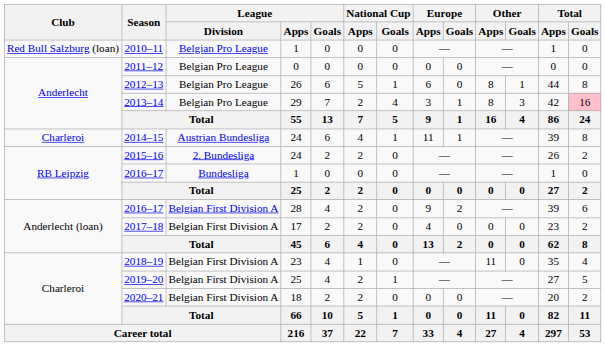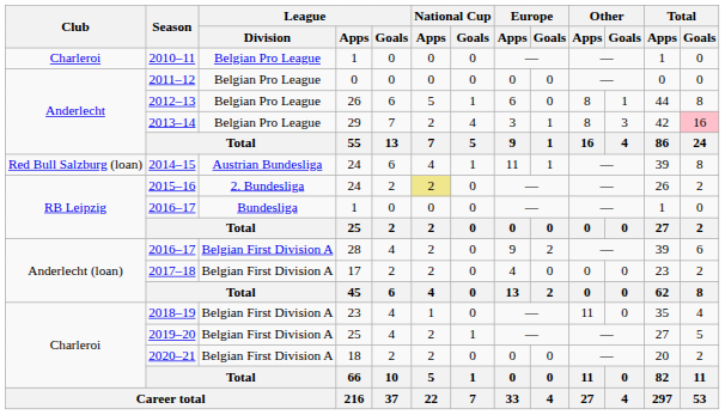 <table class="wikitable" style="text-align: center;">
 <tr>
 <th rowspan="2">Club</th>
 <th rowspan="2">Season</th>
 <th colspan="3">League</th>
 <th colspan="2">National Cup</th>
 <th colspan="2">Europe</th>
 <th colspan="2">Other</th>
 <th colspan="2">Total</th>
 </tr>
 <tr>
 <th>Division</th>
 <th>Apps</th>
 <th>Goals</th>
 <th>Apps</th>
 <th>Goals</th>
 <th>Apps</th>
 <th>Goals</th>
 <th>Apps</th>
 <th>Goals</th>
 <th>Apps</th>
 <th>Goals</th>
 </tr>
 <tr>
-<td><a href='#'>Red Bull Salzburg</a> (loan)</td>
+<td rowspan="1"><a href='#'>Charleroi</a></td>
 <td><a href='#'>2010–11</a></td>
 <td><a href='#'>Belgian Pro League</a></td>
 <td>1</td>
 <td>0</td>
 <td>0</td>
 <td>0</td>
 <td colspan="2">—</td>
 <td colspan="2">—</td>
 <td>1</td>
 <td>0</td>
 </tr>
 <tr>
 <td rowspan="4"><a href='#'>Anderlecht</a></td>
 <td><a href='#'>2011–12</a></td>
 <td>Belgian Pro League</td>
 <td>0</td>
 <td>0</td>
 <td>0</td>
 <td>0</td>
 <td>0</td>
 <td>0</td>
 <td colspan="2">—</td>
 <td>0</td>
 <td>0</td>
 </tr>
 <tr>
 <td><a href='#'>2012–13</a></td>
 <td>Belgian Pro League</td>
 <td>26</td>
 <td>6</td>
 <td>5</td>
 <td>1</td>
 <td>6</td>
 <td>0</td>
 <td>8</td>
 <td>1</td>
 <td>44</td>
 <td>8</td>
 </tr>
 <tr>
 <td><a href='#'>2013–14</a></td>
 <td>Belgian Pro League</td>
 <td>29</td>
 <td>7</td>
 <td>2</td>
 <td>4</td>
 <td>3</td>
 <td>1</td>
 <td>8</td>
 <td>3</td>
 <td>42</td>
 <td style="background: pink;">16</td>
 </tr>
 <tr>
 <th colspan="2">Total</th>
 <th>55</th>
 <th>13</th>
 <th>7</th>
 <th>5</th>
 <th>9</th>
 <th>1</th>
 <th>16</th>
 <th>4</th>
 <th>86</th>
 <th>24</th>
 </tr>
 <tr>
-<td rowspan="1"><a href='#'>Charleroi</a></td>
+<td><a href='#'>Red Bull Salzburg</a> (loan)</td>
 <td><a href='#'>2014–15</a></td>
 <td><a href='#'>Austrian Bundesliga</a></td>
 <td>24</td>
 <td>6</td>
 <td>4</td>
 <td>1</td>
 <td>11</td>
 <td>1</td>
 <td colspan="2">—</td>
 <td>39</td>
 <td>8</td>
 </tr>
 <tr>
 <td rowspan="3"><a href='#'>RB Leipzig</a></td>
 <td><a href='#'>2015–16</a></td>
 <td><a href='#'>2. Bundesliga</a></td>
 <td>24</td>
 <td>2</td>
-<td>2</td>
+<td style="background: khaki;">2</td>
 <td>0</td>
 <td colspan="2">—</td>
 <td colspan="2">—</td>
 <td>26</td>
 <td>2</td>
 </tr>
 <tr>
 <td><a href='#'>2016–17</a></td>
 <td><a href='#'>Bundesliga</a></td>
 <td>1</td>
 <td>0</td>
 <td>0</td>
 <td>0</td>
 <td colspan="2">—</td>
 <td colspan="2">—</td>
 <td>1</td>
 <td>0</td>
 </tr>
 <tr>
 <th colspan="2">Total</th>
 <th>25</th>
 <th>2</th>
 <th>2</th>
 <th>0</th>
 <th>0</th>
 <th>0</th>
 <th>0</th>
 <th>0</th>
 <th>27</th>
 <th>2</th>
 </tr>
 <tr>
 <td rowspan="3">Anderlecht (loan)</td>
 <td><a href='#'>2016–17</a></td>
 <td><a href='#'>Belgian First Division A</a></td>
 <td>28</td>
 <td>4</td>
 <td>2</td>
 <td>0</td>
 <td>9</td>
 <td>2</td>
 <td colspan="2">—</td>
 <td>39</td>
 <td>6</td>
 </tr>
 <tr>
 <td><a href='#'>2017–18</a></td>
 <td>Belgian First Division A</td>
 <td>17</td>
 <td>2</td>
 <td>2</td>
 <td>0</td>
 <td>4</td>
 <td>0</td>
 <td>0</td>
 <td>0</td>
 <td>23</td>
 <td>2</td>
 </tr>
 <tr>
 <th colspan="2">Total</th>
 <th>45</th>
 <th>6</th>
 <th>4</th>
 <th>0</th>
 <th>13</th>
 <th>2</th>
 <th>0</th>
 <th>0</th>
 <th>62</th>
 <th>8</th>
 </tr>
 <tr>
 <td rowspan="4">Charleroi</td>
 <td><a href='#'>2018–19</a></td>
 <td>Belgian First Division A</td>
 <td>23</td>
 <td>4</td>
 <td>1</td>
 <td>0</td>
 <td colspan="2">—</td>
 <td>11</td>
 <td>0</td>
 <td>35</td>
 <td>4</td>
 </tr>
 <tr>
 <td><a href='#'>2019–20</a></td>
 <td>Belgian First Division A</td>
 <td>25</td>
 <td>4</td>
 <td>2</td>
 <td>1</td>
 <td colspan="2">—</td>
 <td colspan="2">—</td>
 <td>27</td>
 <td>5</td>
 </tr>
 <tr>
 <td><a href='#'>2020–21</a></td>
 <td>Belgian First Division A</td>
 <td>18</td>
 <td>2</td>
 <td>2</td>
 <td>0</td>
 <td>0</td>
 <td>0</td>
 <td colspan="2">—</td>
 <td>20</td>
 <td>2</td>
 </tr>
 <tr>
 <th colspan="2">Total</th>
 <th>66</th>
 <th>10</th>
 <th>5</th>
 <th>1</th>
 <th>0</th>
 <th>0</th>
 <th>11</th>
 <th>0</th>
 <th>82</th>
 <th>11</th>
 </tr>
 <tr>
 <th colspan="3">Career total</th>
 <th>216</th>
 <th>37</th>
 <th>22</th>
 <th>7</th>
 <th>33</th>
 <th>4</th>
 <th>27</th>
 <th>4</th>
 <th>297</th>
 <th>53</th>
 </tr>
 </table>
